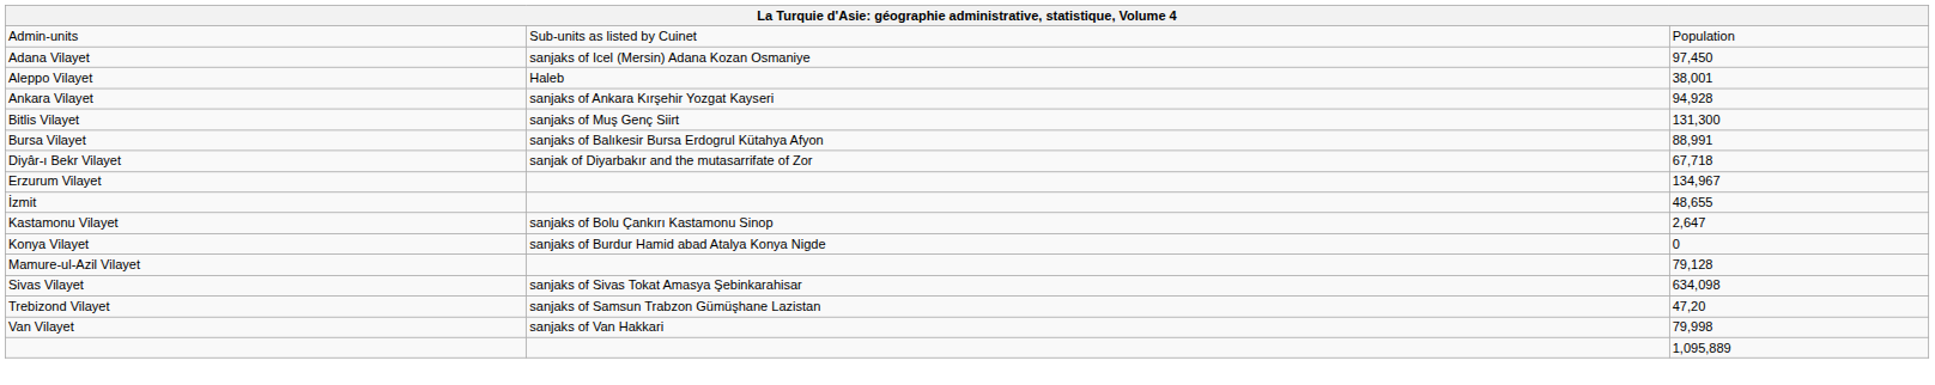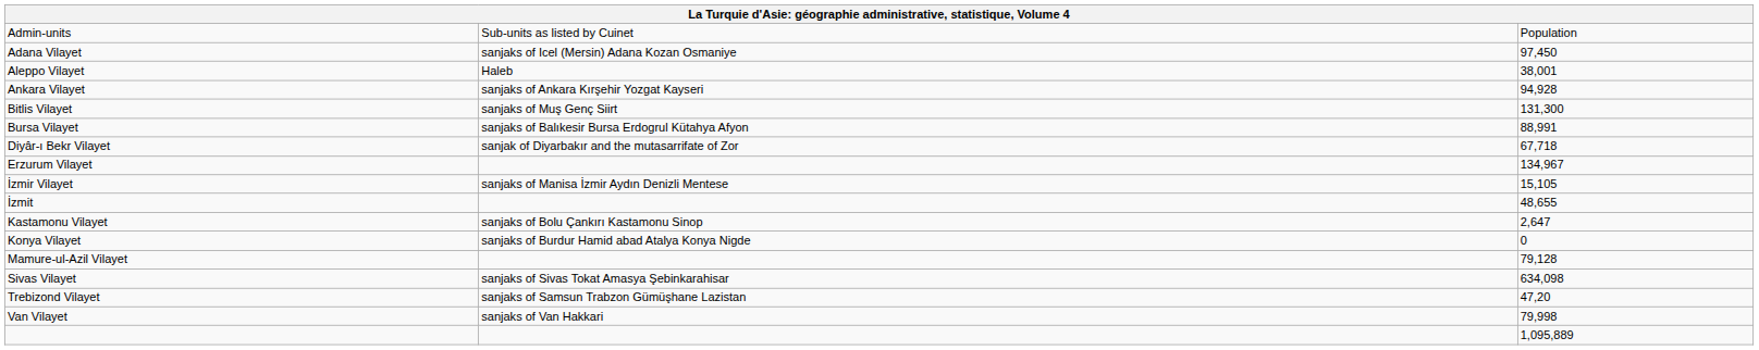 <table class="wikitable collapsible collapsed" style="font-size:85%;width:100%;">
 <tr>
 <th colspan=3>La Turquie d'Asie: géographie administrative, statistique, Volume 4</th>
 </tr>
 <tr>
 <td>Admin-units</td>
 <td>Sub-units as listed by Cuinet</td>
 <td>Population</td>
 </tr>
 <tr>
 <td>Adana Vilayet</td>
 <td>sanjaks of Icel (Mersin) Adana Kozan Osmaniye</td>
 <td>97,450</td>
 </tr>
 <tr>
 <td>Aleppo Vilayet</td>
 <td>Haleb</td>
 <td>38,001</td>
 </tr>
 <tr>
 <td>Ankara Vilayet</td>
 <td>sanjaks of Ankara Kırşehir Yozgat Kayseri</td>
 <td>94,928</td>
 </tr>
 <tr>
 <td>Bitlis Vilayet</td>
 <td>sanjaks of Muş Genç Siirt</td>
 <td>131,300</td>
 </tr>
 <tr>
 <td>Bursa Vilayet</td>
 <td>sanjaks of Balıkesir Bursa Erdogrul Kütahya Afyon</td>
 <td>88,991</td>
 </tr>
 <tr>
 <td>Diyâr-ı Bekr Vilayet</td>
 <td>sanjak of Diyarbakır and the mutasarrifate of Zor</td>
 <td>67,718</td>
 </tr>
 <tr>
 <td>Erzurum Vilayet</td>
 <td></td>
 <td>134,967</td>
 </tr>
 <tr>
+<td>İzmir Vilayet</td>
+<td>sanjaks of Manisa İzmir Aydın Denizli Mentese</td>
+<td>15,105</td>
+</tr>
+<tr>
 <td>İzmit</td>
 <td></td>
 <td>48,655</td>
 </tr>
 <tr>
 <td>Kastamonu Vilayet</td>
 <td>sanjaks of Bolu Çankırı Kastamonu Sinop</td>
 <td>2,647</td>
 </tr>
 <tr>
 <td>Konya Vilayet</td>
 <td>sanjaks of Burdur Hamid abad Atalya Konya Nigde</td>
 <td>0</td>
 </tr>
 <tr>
 <td>Mamure-ul-Azil Vilayet</td>
 <td></td>
 <td>79,128</td>
 </tr>
 <tr>
 <td>Sivas Vilayet</td>
 <td>sanjaks of Sivas Tokat Amasya Şebinkarahisar</td>
 <td>634,098</td>
 </tr>
 <tr>
 <td>Trebizond Vilayet</td>
 <td>sanjaks of Samsun Trabzon Gümüşhane Lazistan</td>
 <td>47,20</td>
 </tr>
 <tr>
 <td>Van Vilayet</td>
 <td>sanjaks of Van Hakkari</td>
 <td>79,998</td>
 </tr>
 <tr>
 <td></td>
 <td></td>
 <td>1,095,889</td>
 </tr>
 </table>
